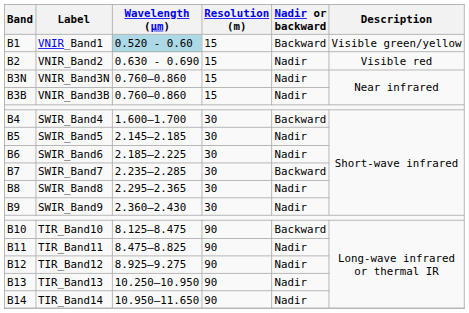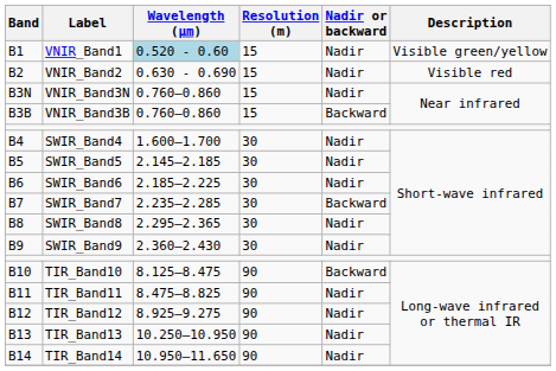 <table class="wikitable">
 <tr>
 <th>Band</th>
 <th>Label</th>
 <th><a href='#'>Wavelength</a><br>(<a href='#'>μm</a>)</th>
 <th><a href='#'>Resolution</a><br>(m)</th>
 <th><a href='#'>Nadir</a> or<br>backward</th>
 <th>Description</th>
 </tr>
 <tr>
 <td>B1</td>
 <td><a href='#'>VNIR</a>_Band1</td>
 <td style="background: lightblue;">0.520 - 0.60</td>
 <td>15</td>
-<td>Backward</td>
+<td>Nadir</td>
 <td align="center">Visible green/yellow</td>
 </tr>
 <tr>
 <td>B2</td>
 <td>VNIR_Band2</td>
 <td>0.630 - 0.690</td>
 <td>15</td>
 <td>Nadir</td>
 <td align="center">Visible red</td>
 </tr>
 <tr>
 <td>B3N</td>
 <td>VNIR_Band3N</td>
 <td>0.760–0.860</td>
 <td>15</td>
 <td>Nadir</td>
 <td align="center" rowspan="2">Near infrared</td>
 </tr>
 <tr>
 <td>B3B</td>
 <td>VNIR_Band3B</td>
 <td>0.760–0.860</td>
 <td>15</td>
-<td>Nadir</td>
+<td>Backward</td>
 </tr>
 <tr>
 <td colspan="6"></td>
 </tr>
 <tr>
 <td>B4</td>
 <td>SWIR_Band4</td>
 <td>1.600–1.700</td>
 <td>30</td>
-<td>Backward</td>
+<td>Nadir</td>
 <td rowspan="6" align="center">Short-wave infrared</td>
 </tr>
 <tr>
 <td>B5</td>
 <td>SWIR_Band5</td>
 <td>2.145–2.185</td>
 <td>30</td>
 <td>Nadir</td>
 </tr>
 <tr>
 <td>B6</td>
 <td>SWIR_Band6</td>
 <td>2.185–2.225</td>
 <td>30</td>
 <td>Nadir</td>
 </tr>
 <tr>
 <td>B7</td>
 <td>SWIR_Band7</td>
 <td>2.235–2.285</td>
 <td>30</td>
 <td>Backward</td>
 </tr>
 <tr>
 <td>B8</td>
 <td>SWIR_Band8</td>
 <td>2.295–2.365</td>
 <td>30</td>
 <td>Nadir</td>
 </tr>
 <tr>
 <td>B9</td>
 <td>SWIR_Band9</td>
 <td>2.360–2.430</td>
 <td>30</td>
 <td>Nadir</td>
 </tr>
 <tr>
 <td colspan="6"></td>
 </tr>
 <tr>
 <td>B10</td>
 <td>TIR_Band10</td>
 <td>8.125–8.475</td>
 <td>90</td>
 <td>Backward</td>
 <td rowspan="5" align="center">Long-wave infrared<br>or thermal IR</td>
 </tr>
 <tr>
 <td>B11</td>
 <td>TIR_Band11</td>
 <td>8.475–8.825</td>
 <td>90</td>
 <td>Nadir</td>
 </tr>
 <tr>
 <td>B12</td>
 <td>TIR_Band12</td>
 <td>8.925–9.275</td>
 <td>90</td>
 <td>Nadir</td>
 </tr>
 <tr>
 <td>B13</td>
 <td>TIR_Band13</td>
 <td>10.250–10.950</td>
 <td>90</td>
 <td>Nadir</td>
 </tr>
 <tr>
 <td>B14</td>
 <td>TIR_Band14</td>
 <td>10.950–11.650</td>
 <td>90</td>
 <td>Nadir</td>
 </tr>
 <tr>
 </tr>
 </table>
